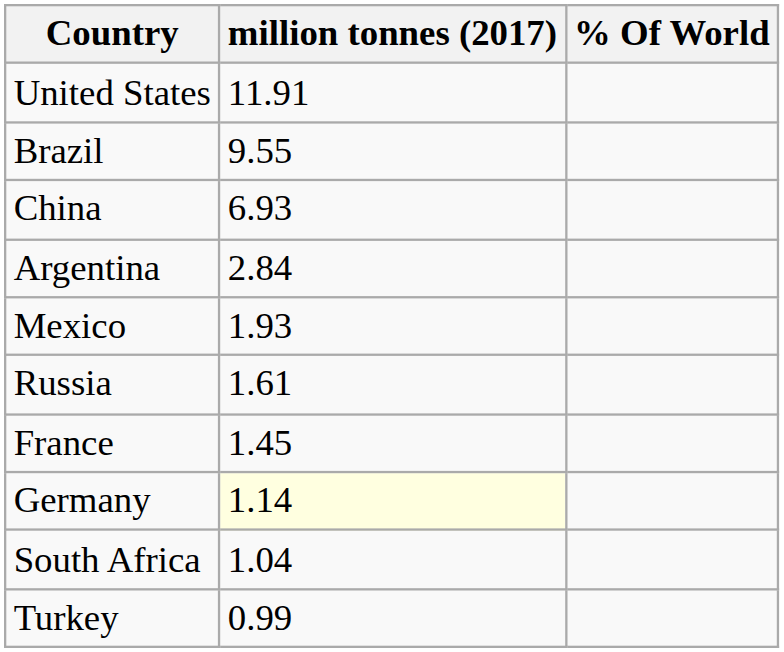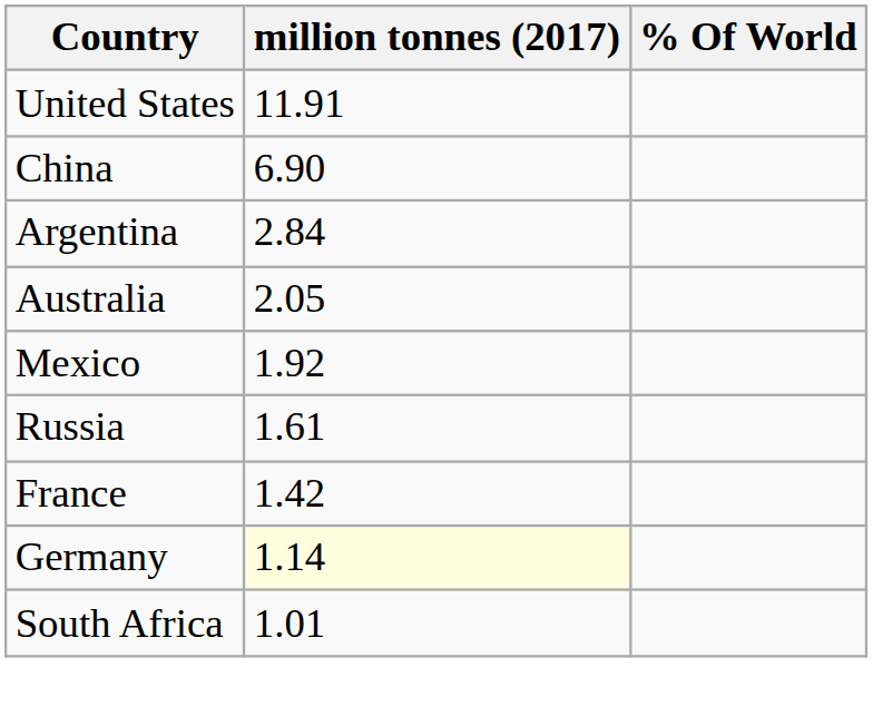 <table class="wikitable sortable">
 <tr>
 <th>Country</th>
 <th>million tonnes (2017)</th>
 <th>% Of World</th>
 </tr>
 <tr>
 <td>United States</td>
 <td>11.91</td>
 <td></td>
 </tr>
 <tr>
-<td>Brazil</td>
-<td>9.55</td>
-<td></td>
-</tr>
-<tr>
 <td>China</td>
-<td>6.93</td>
+<td>6.90</td>
 <td></td>
 </tr>
 <tr>
 <td>Argentina</td>
 <td>2.84</td>
 <td></td>
 </tr>
 <tr>
+<td>Australia</td>
+<td>2.05</td>
+<td></td>
+</tr>
+<tr>
 <td>Mexico</td>
-<td>1.93</td>
+<td>1.92</td>
 <td></td>
 </tr>
 <tr>
 <td>Russia</td>
 <td>1.61</td>
 <td></td>
 </tr>
 <tr>
 <td>France</td>
-<td>1.45</td>
+<td>1.42</td>
 <td></td>
 </tr>
 <tr>
 <td>Germany</td>
 <td style="background: lightyellow;">1.14</td>
 <td></td>
 </tr>
 <tr>
 <td>South Africa</td>
-<td>1.04</td>
-<td></td>
-</tr>
-<tr>
-<td>Turkey</td>
-<td>0.99</td>
+<td>1.01</td>
 <td></td>
 </tr>
 </table>
